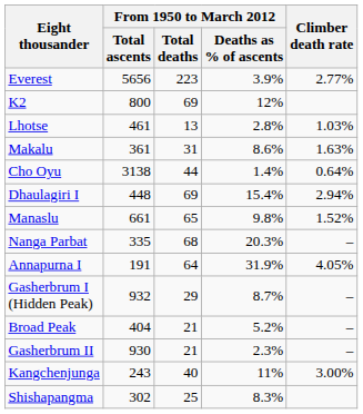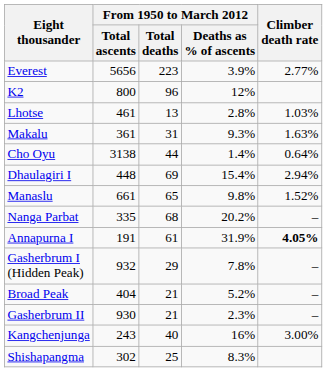 <table class="wikitable sortable">
 <tr>
 <th rowspan="2">Eight<br>thousander</th>
 <th colspan="3">From 1950 to March 2012</th>
 <th rowspan="2">Climber<br>death rate<br></th>
 </tr>
 <tr>
 <th>Total<br>ascents</th>
 <th>Total<br>deaths</th>
 <th>Deaths as<br>% of ascents</th>
 </tr>
 <tr>
 <td><a href='#'>Everest</a></td>
 <td style="text-align: right;">5656</td>
 <td style="text-align: right;">223</td>
 <td style="text-align: right;">3.9%</td>
 <td style="text-align: right;">2.77%</td>
 </tr>
 <tr>
 <td><a href='#'>K2</a></td>
 <td style="text-align: right;">800</td>
-<td style="text-align: right;">69</td>
+<td style="text-align: right;">96</td>
 <td style="text-align: right;">12%</td>
 <td style="text-align: right;"></td>
 </tr>
 <tr>
 <td><a href='#'>Lhotse</a></td>
 <td style="text-align: right;">461</td>
 <td style="text-align: right;">13</td>
 <td style="text-align: right;">2.8%</td>
 <td style="text-align: right;">1.03%</td>
 </tr>
 <tr>
 <td><a href='#'>Makalu</a></td>
 <td style="text-align: right;">361</td>
 <td style="text-align: right;">31</td>
-<td style="text-align: right;">8.6%</td>
+<td style="text-align: right;">9.3%</td>
 <td style="text-align: right;">1.63%</td>
 </tr>
 <tr>
 <td><a href='#'>Cho Oyu</a></td>
 <td style="text-align: right;">3138</td>
 <td style="text-align: right;">44</td>
 <td style="text-align: right;">1.4%</td>
 <td style="text-align: right;">0.64%</td>
 </tr>
 <tr>
 <td><a href='#'>Dhaulagiri I</a></td>
 <td style="text-align: right;">448</td>
 <td style="text-align: right;">69</td>
 <td style="text-align: right;">15.4%</td>
 <td style="text-align: right;">2.94%</td>
 </tr>
 <tr>
 <td><a href='#'>Manaslu</a></td>
 <td style="text-align: right;">661</td>
 <td style="text-align: right;">65</td>
 <td style="text-align: right;">9.8%</td>
 <td style="text-align: right;">1.52%</td>
 </tr>
 <tr>
 <td><a href='#'>Nanga Parbat</a></td>
 <td style="text-align: right;">335</td>
 <td style="text-align: right;">68</td>
-<td style="text-align: right;">20.3%</td>
+<td style="text-align: right;">20.2%</td>
 <td style="text-align: right;">–</td>
 </tr>
 <tr>
 <td><a href='#'>Annapurna I</a></td>
 <td style="text-align: right;">191</td>
-<td style="text-align: right;">64</td>
+<td style="text-align: right;">61</td>
 <td style="text-align: right;">31.9%</td>
-<td style="text-align: right;">4.05%</td>
+<td style="text-align: right;"><strong>4.05%</strong></td>
 </tr>
 <tr>
 <td><a href='#'>Gasherbrum I</a><br>(Hidden Peak)</td>
 <td style="text-align: right;">932</td>
 <td style="text-align: right;">29</td>
-<td style="text-align: right;">8.7%</td>
+<td style="text-align: right;">7.8%</td>
 <td style="text-align: right;">–</td>
 </tr>
 <tr>
 <td><a href='#'>Broad Peak</a></td>
 <td style="text-align: right;">404</td>
 <td style="text-align: right;">21</td>
 <td style="text-align: right;">5.2%</td>
 <td style="text-align: right;">–</td>
 </tr>
 <tr>
 <td><a href='#'>Gasherbrum II</a></td>
 <td style="text-align: right;">930</td>
 <td style="text-align: right;">21</td>
 <td style="text-align: right;">2.3%</td>
 <td style="text-align: right;">–</td>
 </tr>
 <tr>
 <td><a href='#'>Kangchenjunga</a></td>
 <td style="text-align: right;">243</td>
 <td style="text-align: right;">40</td>
-<td style="text-align: right;">11%</td>
+<td style="text-align: right;">16%</td>
 <td style="text-align: right;">3.00%</td>
 </tr>
 <tr>
 <td><a href='#'>Shishapangma</a></td>
 <td style="text-align: right;">302</td>
 <td style="text-align: right;">25</td>
 <td style="text-align: right;">8.3%</td>
 <td style="text-align: right;"></td>
 </tr>
 </table>
